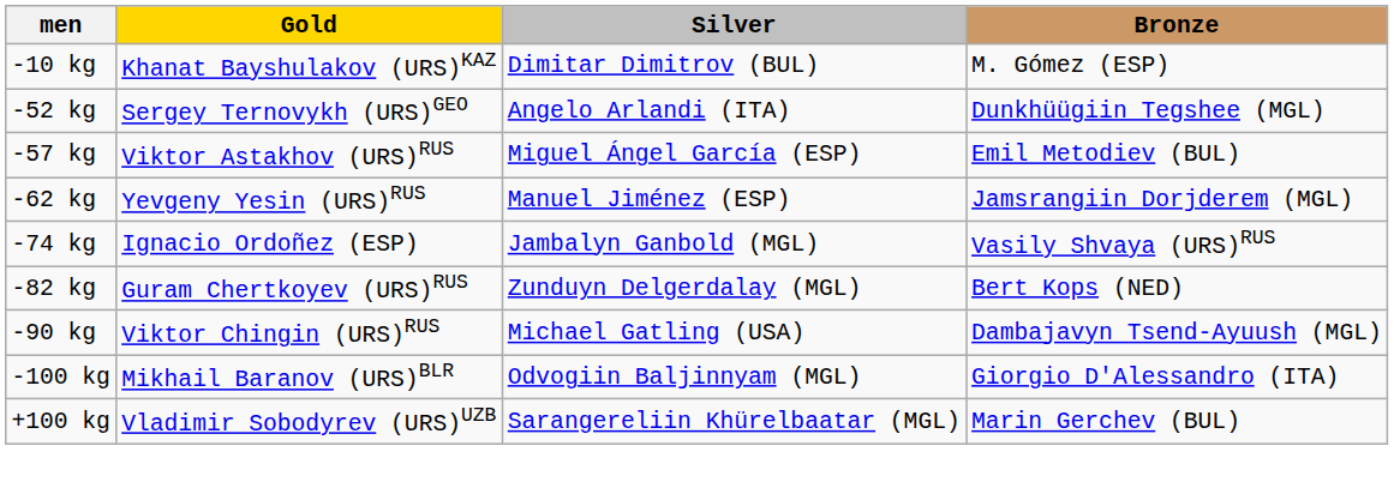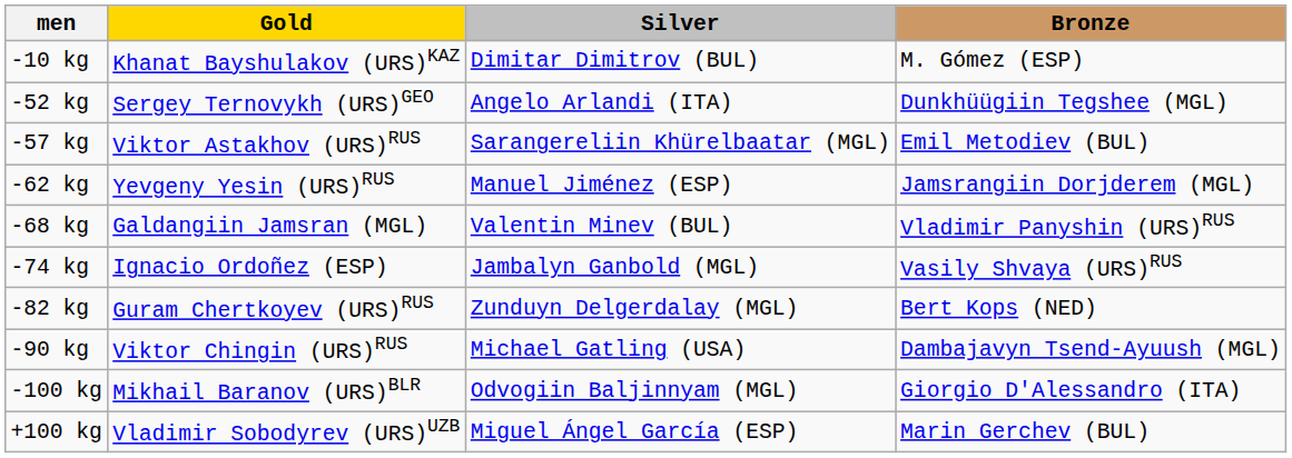 <table class="wikitable">
 <tr>
 <th>men</th>
 <th style="background: gold">Gold</th>
 <th style="background: silver">Silver</th>
 <th style="background: #cc9966">Bronze</th>
 </tr>
 <tr>
 <td>-10 kg</td>
 <td> <a href='#'>Khanat Bayshulakov</a> (URS)<sup>KAZ</sup></td>
 <td> <a href='#'>Dimitar Dimitrov</a> (BUL)</td>
 <td> M. Gómez (ESP)</td>
 </tr>
 <tr>
 <td>-52 kg</td>
 <td> <a href='#'>Sergey Ternovykh</a> (URS)<sup>GEO</sup></td>
 <td> <a href='#'>Angelo Arlandi</a> (ITA)</td>
 <td> <a href='#'>Dunkhüügiin Tegshee</a> (MGL)</td>
 </tr>
 <tr>
 <td>-57 kg</td>
 <td> <a href='#'>Viktor Astakhov</a> (URS)<sup>RUS</sup></td>
-<td> <a href='#'>Miguel Ángel García</a> (ESP)</td>
+<td> <a href='#'>Sarangereliin Khürelbaatar</a> (MGL)</td>
 <td> <a href='#'>Emil Metodiev</a> (BUL)</td>
 </tr>
 <tr>
 <td>-62 kg</td>
 <td> <a href='#'>Yevgeny Yesin</a> (URS)<sup>RUS</sup></td>
 <td> <a href='#'>Manuel Jiménez</a> (ESP)</td>
 <td> <a href='#'>Jamsrangiin Dorjderem</a> (MGL)</td>
+</tr>
+<tr>
+<td>-68 kg</td>
+<td> <a href='#'>Galdangiin Jamsran</a> (MGL)</td>
+<td> <a href='#'>Valentin Minev</a> (BUL)</td>
+<td> <a href='#'>Vladimir Panyshin</a> (URS)<sup>RUS</sup></td>
 </tr>
 <tr>
 <td>-74 kg</td>
 <td> <a href='#'>Ignacio Ordoñez</a> (ESP)</td>
 <td> <a href='#'>Jambalyn Ganbold</a> (MGL)</td>
 <td> <a href='#'>Vasily Shvaya</a> (URS)<sup>RUS</sup></td>
 </tr>
 <tr>
 <td>-82 kg</td>
 <td> <a href='#'>Guram Chertkoyev</a> (URS)<sup>RUS</sup></td>
 <td> <a href='#'>Zunduyn Delgerdalay</a> (MGL)</td>
 <td> <a href='#'>Bert Kops</a> (NED)</td>
 </tr>
 <tr>
 <td>-90 kg</td>
 <td> <a href='#'>Viktor Chingin</a> (URS)<sup>RUS</sup></td>
 <td> <a href='#'>Michael Gatling</a> (USA)</td>
 <td> <a href='#'>Dambajavyn Tsend-Ayuush</a> (MGL)</td>
 </tr>
 <tr>
 <td>-100 kg</td>
 <td> <a href='#'>Mikhail Baranov</a> (URS)<sup>BLR</sup></td>
 <td> <a href='#'>Odvogiin Baljinnyam</a> (MGL)</td>
 <td> <a href='#'>Giorgio D'Alessandro</a> (ITA)</td>
 </tr>
 <tr>
 <td>+100 kg</td>
 <td> <a href='#'>Vladimir Sobodyrev</a> (URS)<sup>UZB</sup></td>
-<td> <a href='#'>Sarangereliin Khürelbaatar</a> (MGL)</td>
+<td> <a href='#'>Miguel Ángel García</a> (ESP)</td>
 <td> <a href='#'>Marin Gerchev</a> (BUL)</td>
 </tr>
 </table>
